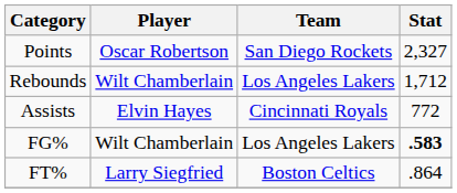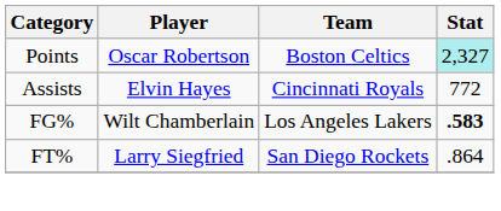 <table class="wikitable" style="text-align:center">
 <tr>
 <th>Category</th>
 <th>Player</th>
 <th>Team</th>
 <th>Stat</th>
 </tr>
 <tr>
 <td>Points</td>
 <td><a href='#'>Oscar Robertson</a></td>
-<td><a href='#'>San Diego Rockets</a></td>
-<td>2,327</td>
-</tr>
-<tr>
-<td>Rebounds</td>
-<td><a href='#'>Wilt Chamberlain</a></td>
-<td><a href='#'>Los Angeles Lakers</a></td>
-<td>1,712</td>
+<td><a href='#'>Boston Celtics</a></td>
+<td style="background: paleturquoise;">2,327</td>
 </tr>
 <tr>
 <td>Assists</td>
 <td><a href='#'>Elvin Hayes</a></td>
 <td><a href='#'>Cincinnati Royals</a></td>
 <td>772</td>
 </tr>
 <tr>
 <td>FG%</td>
 <td>Wilt Chamberlain</td>
 <td>Los Angeles Lakers</td>
 <td><strong>.583</strong></td>
 </tr>
 <tr>
 <td>FT%</td>
 <td><a href='#'>Larry Siegfried</a></td>
-<td><a href='#'>Boston Celtics</a></td>
+<td><a href='#'>San Diego Rockets</a></td>
 <td>.864</td>
 </tr>
 <tr>
 </tr>
 </table>
